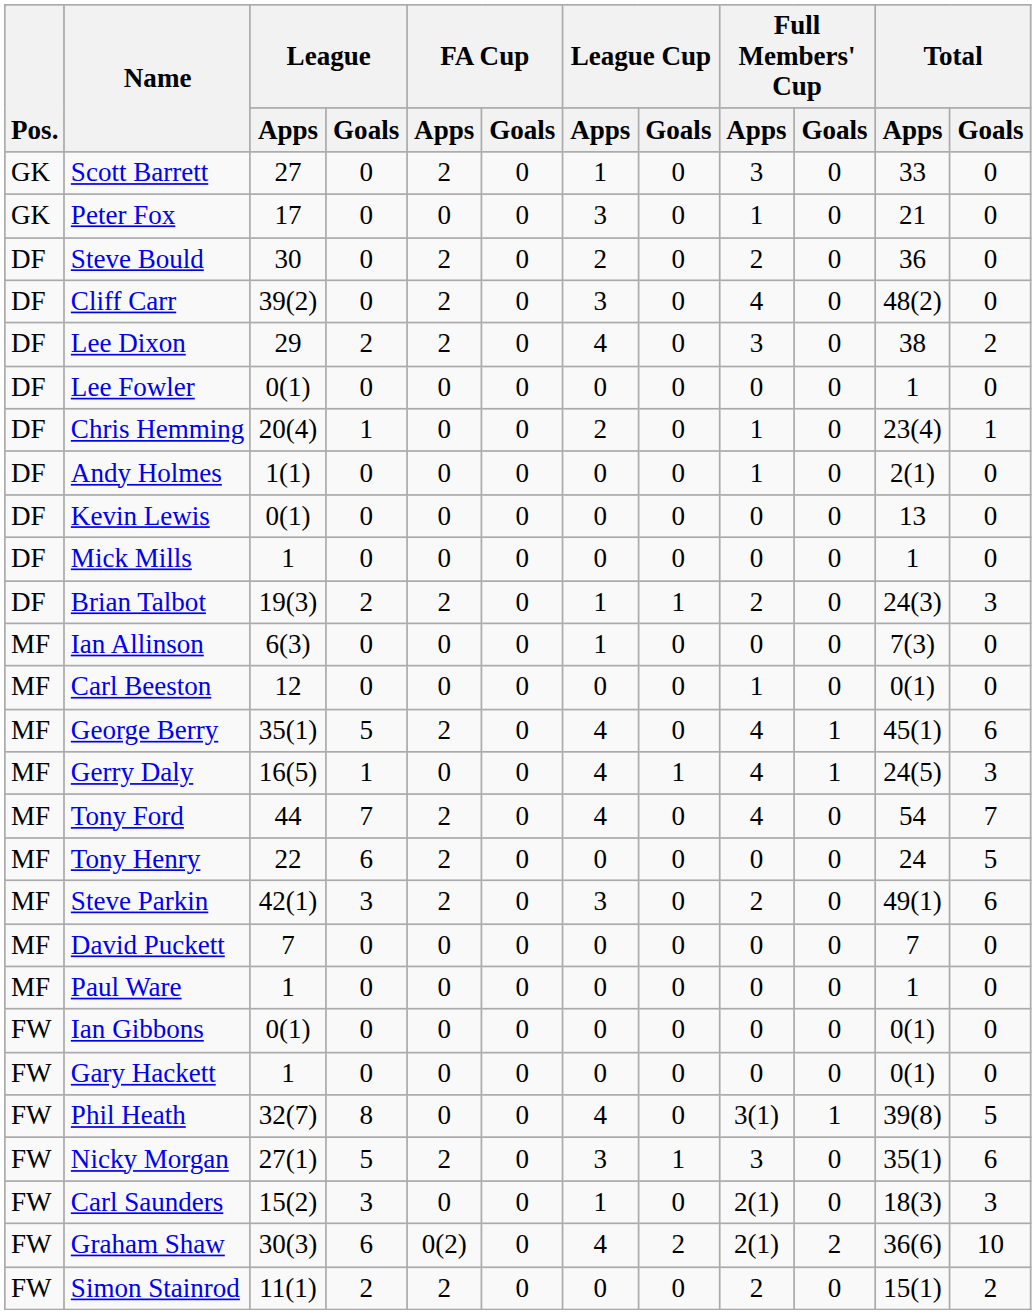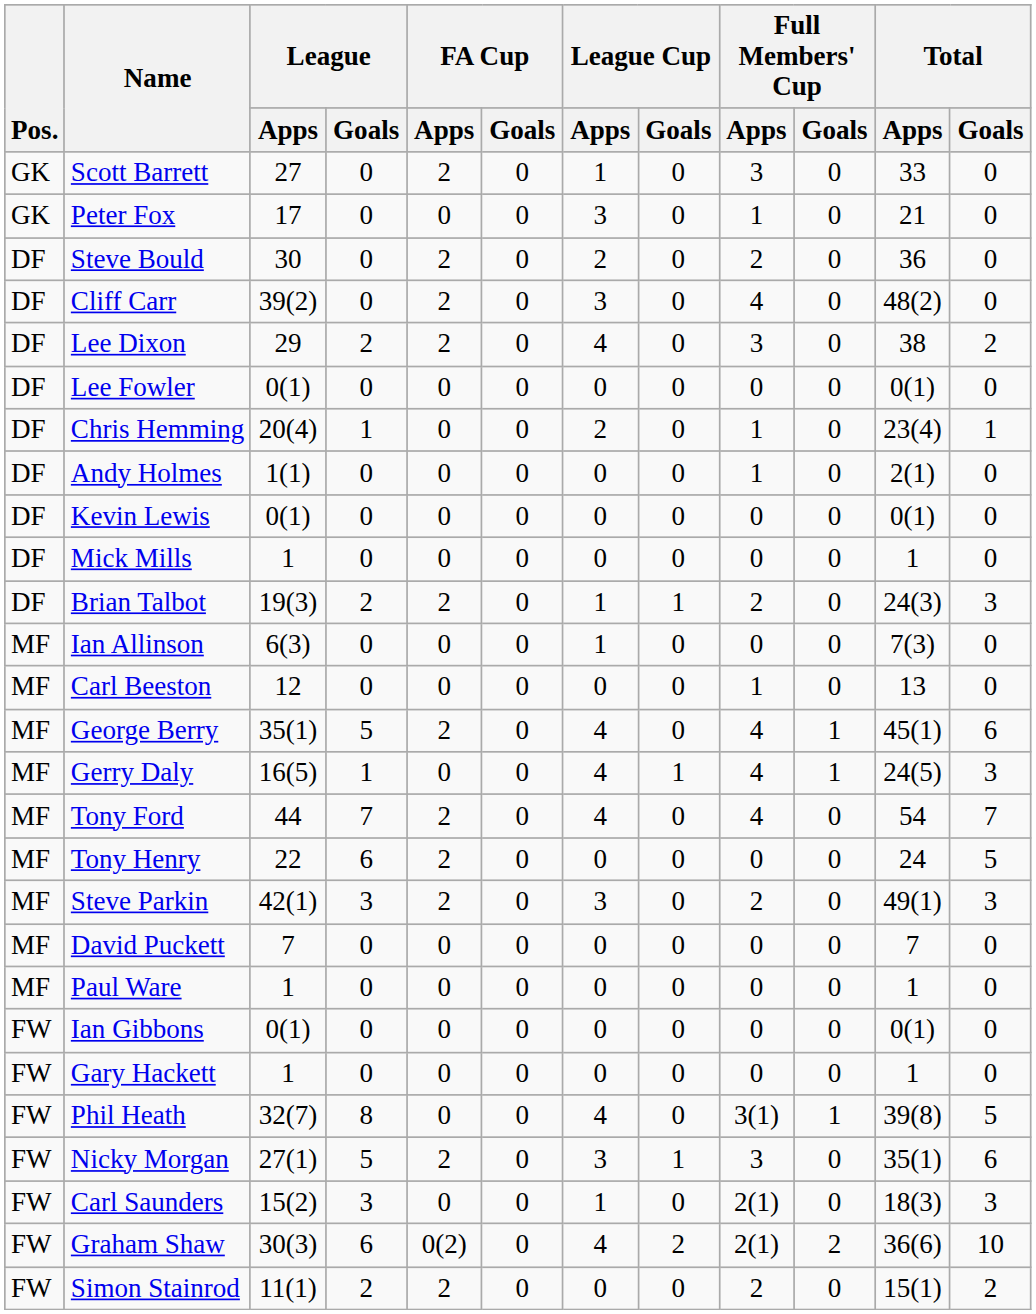 <table class="wikitable" style="text-align:center">
 <tr>
 <th rowspan="2" valign="bottom">Pos.</th>
 <th rowspan="2">Name</th>
 <th colspan="2" width="85">League</th>
 <th colspan="2" width="85">FA Cup</th>
 <th colspan="2" width="85">League Cup</th>
 <th colspan="2" width="85">Full Members' Cup</th>
 <th colspan="2" width="85">Total</th>
 </tr>
 <tr>
 <th>Apps</th>
 <th>Goals</th>
 <th>Apps</th>
 <th>Goals</th>
 <th>Apps</th>
 <th>Goals</th>
 <th>Apps</th>
 <th>Goals</th>
 <th>Apps</th>
 <th>Goals</th>
 </tr>
 <tr>
 <td align="left">GK</td>
 <td align="left"> <a href='#'>Scott Barrett</a></td>
 <td>27</td>
 <td>0</td>
 <td>2</td>
 <td>0</td>
 <td>1</td>
 <td>0</td>
 <td>3</td>
 <td>0</td>
 <td>33</td>
 <td>0</td>
 </tr>
 <tr>
 <td align="left">GK</td>
 <td align="left"> <a href='#'>Peter Fox</a></td>
 <td>17</td>
 <td>0</td>
 <td>0</td>
 <td>0</td>
 <td>3</td>
 <td>0</td>
 <td>1</td>
 <td>0</td>
 <td>21</td>
 <td>0</td>
 </tr>
 <tr>
 <td align="left">DF</td>
 <td align="left"> <a href='#'>Steve Bould</a></td>
 <td>30</td>
 <td>0</td>
 <td>2</td>
 <td>0</td>
 <td>2</td>
 <td>0</td>
 <td>2</td>
 <td>0</td>
 <td>36</td>
 <td>0</td>
 </tr>
 <tr>
 <td align="left">DF</td>
 <td align="left"> <a href='#'>Cliff Carr</a></td>
 <td>39(2)</td>
 <td>0</td>
 <td>2</td>
 <td>0</td>
 <td>3</td>
 <td>0</td>
 <td>4</td>
 <td>0</td>
 <td>48(2)</td>
 <td>0</td>
 </tr>
 <tr>
 <td align="left">DF</td>
 <td align="left"> <a href='#'>Lee Dixon</a></td>
 <td>29</td>
 <td>2</td>
 <td>2</td>
 <td>0</td>
 <td>4</td>
 <td>0</td>
 <td>3</td>
 <td>0</td>
 <td>38</td>
 <td>2</td>
 </tr>
 <tr>
 <td align="left">DF</td>
 <td align="left"> <a href='#'>Lee Fowler</a></td>
 <td>0(1)</td>
 <td>0</td>
 <td>0</td>
 <td>0</td>
 <td>0</td>
 <td>0</td>
 <td>0</td>
 <td>0</td>
-<td>1</td>
+<td>0(1)</td>
 <td>0</td>
 </tr>
 <tr>
 <td align="left">DF</td>
 <td align="left"> <a href='#'>Chris Hemming</a></td>
 <td>20(4)</td>
 <td>1</td>
 <td>0</td>
 <td>0</td>
 <td>2</td>
 <td>0</td>
 <td>1</td>
 <td>0</td>
 <td>23(4)</td>
 <td>1</td>
 </tr>
 <tr>
 <td align="left">DF</td>
 <td align="left"> <a href='#'>Andy Holmes</a></td>
 <td>1(1)</td>
 <td>0</td>
 <td>0</td>
 <td>0</td>
 <td>0</td>
 <td>0</td>
 <td>1</td>
 <td>0</td>
 <td>2(1)</td>
 <td>0</td>
 </tr>
 <tr>
 <td align="left">DF</td>
 <td align="left"> <a href='#'>Kevin Lewis</a></td>
 <td>0(1)</td>
 <td>0</td>
 <td>0</td>
 <td>0</td>
 <td>0</td>
 <td>0</td>
 <td>0</td>
 <td>0</td>
-<td>13</td>
+<td>0(1)</td>
 <td>0</td>
 </tr>
 <tr>
 <td align="left">DF</td>
 <td align="left"> <a href='#'>Mick Mills</a></td>
 <td>1</td>
 <td>0</td>
 <td>0</td>
 <td>0</td>
 <td>0</td>
 <td>0</td>
 <td>0</td>
 <td>0</td>
 <td>1</td>
 <td>0</td>
 </tr>
 <tr>
 <td align="left">DF</td>
 <td align="left"> <a href='#'>Brian Talbot</a></td>
 <td>19(3)</td>
 <td>2</td>
 <td>2</td>
 <td>0</td>
 <td>1</td>
 <td>1</td>
 <td>2</td>
 <td>0</td>
 <td>24(3)</td>
 <td>3</td>
 </tr>
 <tr>
 <td align="left">MF</td>
 <td align="left"> <a href='#'>Ian Allinson</a></td>
 <td>6(3)</td>
 <td>0</td>
 <td>0</td>
 <td>0</td>
 <td>1</td>
 <td>0</td>
 <td>0</td>
 <td>0</td>
 <td>7(3)</td>
 <td>0</td>
 </tr>
 <tr>
 <td align="left">MF</td>
 <td align="left"> <a href='#'>Carl Beeston</a></td>
 <td>12</td>
 <td>0</td>
 <td>0</td>
 <td>0</td>
 <td>0</td>
 <td>0</td>
 <td>1</td>
 <td>0</td>
-<td>0(1)</td>
+<td>13</td>
 <td>0</td>
 </tr>
 <tr>
 <td align="left">MF</td>
 <td align="left"> <a href='#'>George Berry</a></td>
 <td>35(1)</td>
 <td>5</td>
 <td>2</td>
 <td>0</td>
 <td>4</td>
 <td>0</td>
 <td>4</td>
 <td>1</td>
 <td>45(1)</td>
 <td>6</td>
 </tr>
 <tr>
 <td align="left">MF</td>
 <td align="left"> <a href='#'>Gerry Daly</a></td>
 <td>16(5)</td>
 <td>1</td>
 <td>0</td>
 <td>0</td>
 <td>4</td>
 <td>1</td>
 <td>4</td>
 <td>1</td>
 <td>24(5)</td>
 <td>3</td>
 </tr>
 <tr>
 <td align="left">MF</td>
 <td align="left"> <a href='#'>Tony Ford</a></td>
 <td>44</td>
 <td>7</td>
 <td>2</td>
 <td>0</td>
 <td>4</td>
 <td>0</td>
 <td>4</td>
 <td>0</td>
 <td>54</td>
 <td>7</td>
 </tr>
 <tr>
 <td align="left">MF</td>
 <td align="left"> <a href='#'>Tony Henry</a></td>
 <td>22</td>
 <td>6</td>
 <td>2</td>
 <td>0</td>
 <td>0</td>
 <td>0</td>
 <td>0</td>
 <td>0</td>
 <td>24</td>
 <td>5</td>
 </tr>
 <tr>
 <td align="left">MF</td>
 <td align="left"> <a href='#'>Steve Parkin</a></td>
 <td>42(1)</td>
 <td>3</td>
 <td>2</td>
 <td>0</td>
 <td>3</td>
 <td>0</td>
 <td>2</td>
 <td>0</td>
 <td>49(1)</td>
-<td>6</td>
+<td>3</td>
 </tr>
 <tr>
 <td align="left">MF</td>
 <td align="left"> <a href='#'>David Puckett</a></td>
 <td>7</td>
 <td>0</td>
 <td>0</td>
 <td>0</td>
 <td>0</td>
 <td>0</td>
 <td>0</td>
 <td>0</td>
 <td>7</td>
 <td>0</td>
 </tr>
 <tr>
 <td align="left">MF</td>
 <td align="left"> <a href='#'>Paul Ware</a></td>
 <td>1</td>
 <td>0</td>
 <td>0</td>
 <td>0</td>
 <td>0</td>
 <td>0</td>
 <td>0</td>
 <td>0</td>
 <td>1</td>
 <td>0</td>
 </tr>
 <tr>
 <td align="left">FW</td>
 <td align="left"> <a href='#'>Ian Gibbons</a></td>
 <td>0(1)</td>
 <td>0</td>
 <td>0</td>
 <td>0</td>
 <td>0</td>
 <td>0</td>
 <td>0</td>
 <td>0</td>
 <td>0(1)</td>
 <td>0</td>
 </tr>
 <tr>
 <td align="left">FW</td>
 <td align="left"> <a href='#'>Gary Hackett</a></td>
 <td>1</td>
 <td>0</td>
 <td>0</td>
 <td>0</td>
 <td>0</td>
 <td>0</td>
 <td>0</td>
 <td>0</td>
-<td>0(1)</td>
+<td>1</td>
 <td>0</td>
 </tr>
 <tr>
 <td align="left">FW</td>
 <td align="left"> <a href='#'>Phil Heath</a></td>
 <td>32(7)</td>
 <td>8</td>
 <td>0</td>
 <td>0</td>
 <td>4</td>
 <td>0</td>
 <td>3(1)</td>
 <td>1</td>
 <td>39(8)</td>
 <td>5</td>
 </tr>
 <tr>
 <td align="left">FW</td>
 <td align="left"> <a href='#'>Nicky Morgan</a></td>
 <td>27(1)</td>
 <td>5</td>
 <td>2</td>
 <td>0</td>
 <td>3</td>
 <td>1</td>
 <td>3</td>
 <td>0</td>
 <td>35(1)</td>
 <td>6</td>
 </tr>
 <tr>
 <td align="left">FW</td>
 <td align="left"> <a href='#'>Carl Saunders</a></td>
 <td>15(2)</td>
 <td>3</td>
 <td>0</td>
 <td>0</td>
 <td>1</td>
 <td>0</td>
 <td>2(1)</td>
 <td>0</td>
 <td>18(3)</td>
 <td>3</td>
 </tr>
 <tr>
 <td align="left">FW</td>
 <td align="left"> <a href='#'>Graham Shaw</a></td>
 <td>30(3)</td>
 <td>6</td>
 <td>0(2)</td>
 <td>0</td>
 <td>4</td>
 <td>2</td>
 <td>2(1)</td>
 <td>2</td>
 <td>36(6)</td>
 <td>10</td>
 </tr>
 <tr>
 <td align="left">FW</td>
 <td align="left"> <a href='#'>Simon Stainrod</a></td>
 <td>11(1)</td>
 <td>2</td>
 <td>2</td>
 <td>0</td>
 <td>0</td>
 <td>0</td>
 <td>2</td>
 <td>0</td>
 <td>15(1)</td>
 <td>2</td>
 </tr>
 </table>
